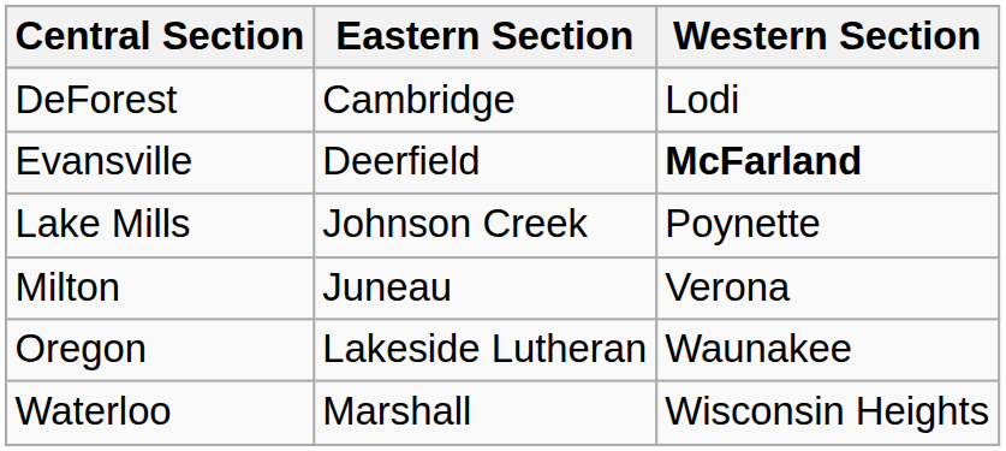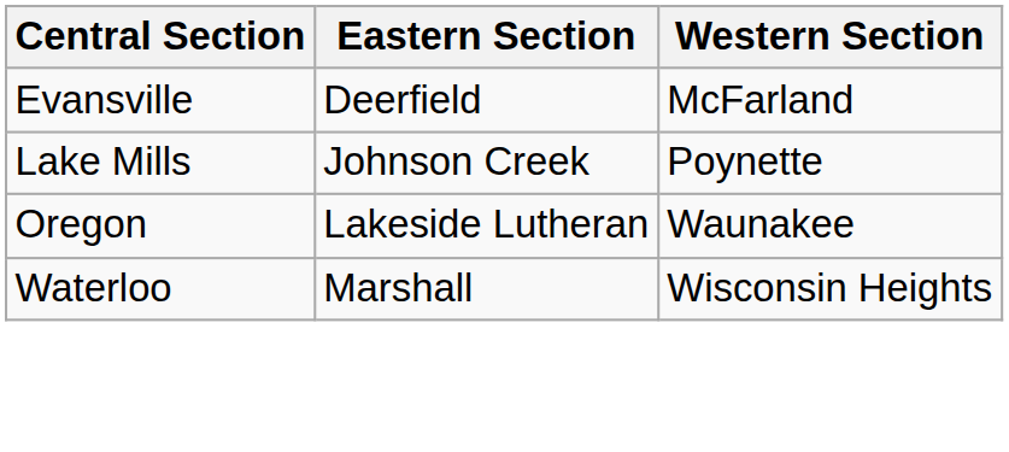 <table class="wikitable">
 <tr>
 <th>Central Section</th>
 <th>Eastern Section</th>
 <th>Western Section</th>
 </tr>
 <tr>
-<td>DeForest</td>
-<td>Cambridge</td>
-<td>Lodi</td>
-</tr>
-<tr>
 <td>Evansville</td>
 <td>Deerfield</td>
-<td><strong>McFarland</strong></td>
+<td>McFarland</td>
 </tr>
 <tr>
 <td>Lake Mills</td>
 <td>Johnson Creek</td>
 <td>Poynette</td>
-</tr>
-<tr>
-<td>Milton</td>
-<td>Juneau</td>
-<td>Verona</td>
 </tr>
 <tr>
 <td>Oregon</td>
 <td>Lakeside Lutheran</td>
 <td>Waunakee</td>
 </tr>
 <tr>
 <td>Waterloo</td>
 <td>Marshall</td>
 <td>Wisconsin Heights</td>
 </tr>
 </table>
